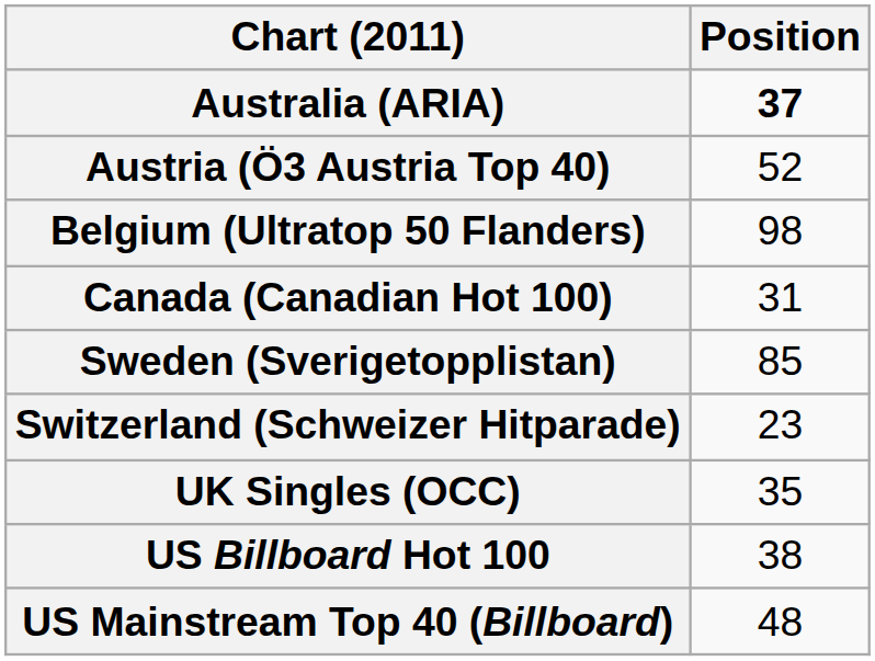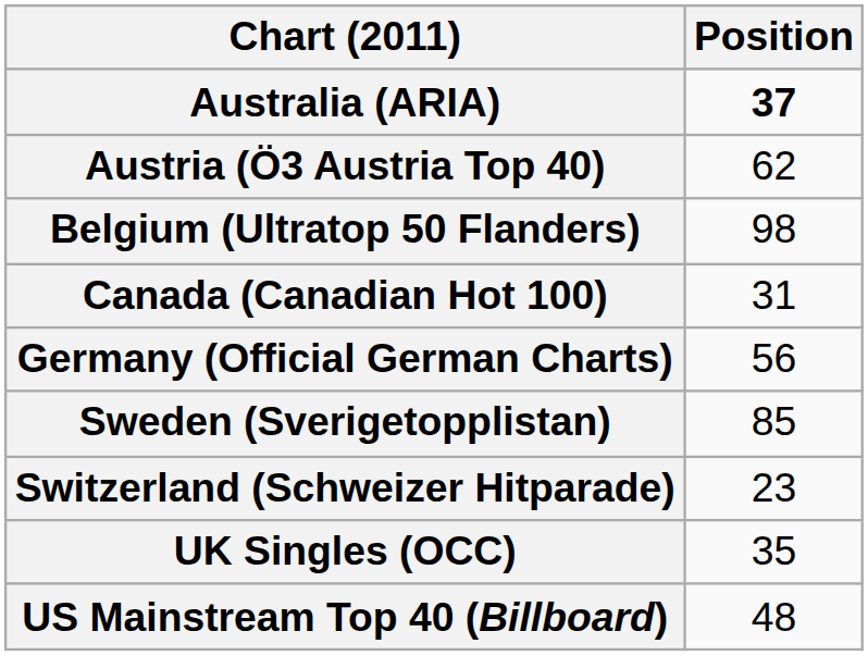 <table class="wikitable sortable plainrowheaders" style="text-align:center">
 <tr>
 <th scope="col">Chart (2011)</th>
 <th scope="col">Position</th>
 </tr>
 <tr>
 <th scope="row">Australia (ARIA)</th>
 <td><strong>37</strong></td>
 </tr>
 <tr>
 <th scope="row">Austria (Ö3 Austria Top 40)</th>
-<td>52</td>
+<td>62</td>
 </tr>
 <tr>
 <th scope="row">Belgium (Ultratop 50 Flanders)</th>
 <td>98</td>
 </tr>
 <tr>
 <th scope="row">Canada (Canadian Hot 100)</th>
 <td>31</td>
+</tr>
+<tr>
+<th scope="row">Germany (Official German Charts)</th>
+<td>56</td>
 </tr>
 <tr>
 <th scope="row">Sweden (Sverigetopplistan)</th>
 <td>85</td>
 </tr>
 <tr>
 <th scope="row">Switzerland (Schweizer Hitparade)</th>
 <td>23</td>
 </tr>
 <tr>
 <th scope="row">UK Singles (OCC)</th>
 <td>35</td>
 </tr>
 <tr>
-<th scope="row">US <em>Billboard</em> Hot 100</th>
-<td>38</td>
-</tr>
-<tr>
 <th scope="row">US Mainstream Top 40 (<em>Billboard</em>)</th>
 <td>48</td>
 </tr>
 </table>
